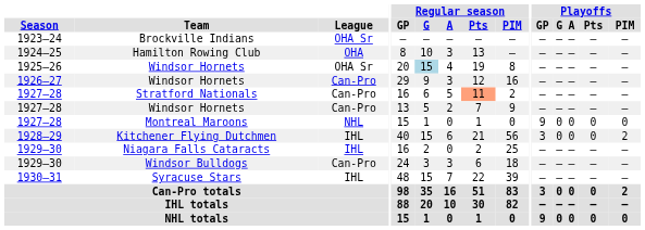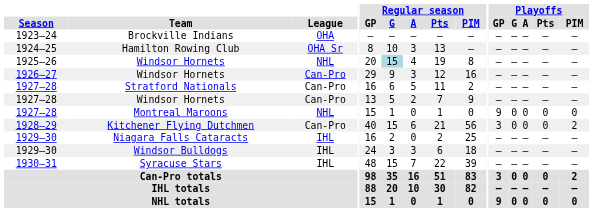 <table border="0" cellpadding="1" cellspacing="0" style="text-align:center; width:60em">
 <tr bgcolor="#e0e0e0">
 <th colspan="3" bgcolor="#ffffff"></th>
 <th rowspan="100" bgcolor="#ffffff"></th>
 <th colspan="5"><a href='#'>Regular season</a></th>
 <th rowspan="100" bgcolor="#ffffff"></th>
 <th colspan="5"><a href='#'>Playoffs</a></th>
 </tr>
 <tr bgcolor="#e0e0e0">
 <th><a href='#'>Season</a></th>
 <th>Team</th>
 <th>League</th>
 <th>GP</th>
 <th><a href='#'>G</a></th>
 <th><a href='#'>A</a></th>
 <th><a href='#'>Pts</a></th>
 <th><a href='#'>PIM</a></th>
 <th>GP</th>
 <th>G</th>
 <th>A</th>
 <th>Pts</th>
 <th>PIM</th>
 </tr>
 <tr>
 <td>1923–24</td>
 <td>Brockville Indians</td>
-<td><a href='#'>OHA Sr</a></td>
+<td><a href='#'>OHA</a></td>
 <td>—</td>
 <td>—</td>
 <td>—</td>
 <td>—</td>
 <td>—</td>
 <td>—</td>
 <td>—</td>
 <td>—</td>
 <td>—</td>
 <td>—</td>
 </tr>
 <tr bgcolor="#f0f0f0">
 <td>1924–25</td>
 <td>Hamilton Rowing Club</td>
-<td><a href='#'>OHA</a></td>
+<td><a href='#'>OHA Sr</a></td>
 <td>8</td>
 <td>10</td>
 <td>3</td>
 <td>13</td>
 <td>—</td>
 <td>—</td>
 <td>—</td>
 <td>—</td>
 <td>—</td>
 <td>—</td>
 </tr>
 <tr>
 <td>1925–26</td>
 <td><a href='#'>Windsor Hornets</a></td>
-<td>OHA Sr</td>
+<td><a href='#'>NHL</a></td>
 <td>20</td>
 <td style="background: lightblue;">15</td>
 <td>4</td>
 <td>19</td>
 <td>8</td>
 <td>—</td>
 <td>—</td>
 <td>—</td>
 <td>—</td>
 <td>—</td>
 </tr>
 <tr bgcolor="#f0f0f0">
 <td><a href='#'>1926–27</a></td>
 <td>Windsor Hornets</td>
 <td><a href='#'>Can-Pro</a></td>
 <td>29</td>
 <td>9</td>
 <td>3</td>
 <td>12</td>
 <td>16</td>
 <td>—</td>
 <td>—</td>
 <td>—</td>
 <td>—</td>
 <td>—</td>
 </tr>
 <tr>
 <td><a href='#'>1927–28</a></td>
 <td><a href='#'>Stratford Nationals</a></td>
 <td>Can-Pro</td>
 <td>16</td>
 <td>6</td>
 <td>5</td>
-<td style="background: lightsalmon;">11</td>
+<td>11</td>
 <td>2</td>
 <td>—</td>
 <td>—</td>
 <td>—</td>
 <td>—</td>
 <td>—</td>
 </tr>
 <tr bgcolor="#f0f0f0">
 <td>1927–28</td>
 <td>Windsor Hornets</td>
 <td>Can-Pro</td>
 <td>13</td>
 <td>5</td>
 <td>2</td>
 <td>7</td>
 <td>9</td>
 <td>—</td>
 <td>—</td>
 <td>—</td>
 <td>—</td>
 <td>—</td>
 </tr>
 <tr>
 <td><a href='#'>1927–28</a></td>
 <td><a href='#'>Montreal Maroons</a></td>
 <td><a href='#'>NHL</a></td>
 <td>15</td>
 <td>1</td>
 <td>0</td>
 <td>1</td>
 <td>0</td>
 <td>9</td>
 <td>0</td>
 <td>0</td>
 <td>0</td>
 <td>0</td>
 </tr>
 <tr bgcolor="#f0f0f0">
 <td><a href='#'>1928–29</a></td>
 <td><a href='#'>Kitchener Flying Dutchmen</a></td>
-<td>IHL</td>
+<td>Can-Pro</td>
 <td>40</td>
 <td>15</td>
 <td>6</td>
 <td>21</td>
 <td>56</td>
 <td>3</td>
 <td>0</td>
 <td>0</td>
 <td>0</td>
 <td>2</td>
 </tr>
 <tr>
 <td><a href='#'>1929–30</a></td>
 <td><a href='#'>Niagara Falls Cataracts</a></td>
 <td><a href='#'>IHL</a></td>
 <td>16</td>
 <td>2</td>
 <td>0</td>
 <td>2</td>
 <td>25</td>
 <td>—</td>
 <td>—</td>
 <td>—</td>
 <td>—</td>
 <td>—</td>
 </tr>
 <tr bgcolor="#f0f0f0">
 <td>1929–30</td>
 <td><a href='#'>Windsor Bulldogs</a></td>
-<td>Can-Pro</td>
+<td>IHL</td>
 <td>24</td>
 <td>3</td>
 <td>3</td>
 <td>6</td>
 <td>18</td>
 <td>—</td>
 <td>—</td>
 <td>—</td>
 <td>—</td>
 <td>—</td>
 </tr>
 <tr>
 <td><a href='#'>1930–31</a></td>
 <td><a href='#'>Syracuse Stars</a></td>
 <td>IHL</td>
 <td>48</td>
 <td>15</td>
 <td>7</td>
 <td>22</td>
 <td>39</td>
 <td>—</td>
 <td>—</td>
 <td>—</td>
 <td>—</td>
 <td>—</td>
 </tr>
 <tr bgcolor="#e0e0e0">
 <th colspan="3">Can-Pro totals</th>
 <th>98</th>
 <th>35</th>
 <th>16</th>
 <th>51</th>
 <th>83</th>
 <th>3</th>
 <th>0</th>
 <th>0</th>
 <th>0</th>
 <th>2</th>
 </tr>
 <tr bgcolor="#e0e0e0">
 <th colspan="3">IHL totals</th>
 <th>88</th>
 <th>20</th>
 <th>10</th>
 <th>30</th>
 <th>82</th>
 <th>—</th>
 <th>—</th>
 <th>—</th>
 <th>—</th>
 <th>—</th>
 </tr>
 <tr bgcolor="#e0e0e0">
 <th colspan="3">NHL totals</th>
 <th>15</th>
 <th>1</th>
 <th>0</th>
 <th>1</th>
 <th>0</th>
 <th>9</th>
 <th>0</th>
 <th>0</th>
 <th>0</th>
 <th>0</th>
 </tr>
 </table>
